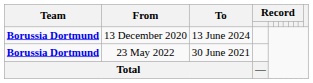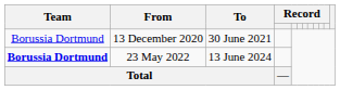 <table class="wikitable" style="text-align: center">
 <tr>
 <th rowspan="2">Team</th>
 <th rowspan="2">From</th>
 <th rowspan="2">To</th>
 <th colspan="8">Record</th>
 <th rowspan=2></th>
 </tr>
 <tr>
 <th></th>
 <th></th>
 <th></th>
 <th></th>
 <th></th>
 <th></th>
 <th></th>
 <th></th>
 </tr>
 <tr>
-<td><strong><a href='#'>Borussia Dortmund</a></strong></td>
+<td><a href='#'>Borussia Dortmund</a></td>
 <td>13 December 2020</td>
-<td>13 June 2024<br></td>
+<td>30 June 2021<br></td>
 <td></td>
 </tr>
 <tr>
 <td><strong><a href='#'>Borussia Dortmund</a></strong></td>
 <td>23 May 2022</td>
-<td>30 June 2021<br></td>
+<td>13 June 2024<br></td>
 <td></td>
 </tr>
 <tr>
 <th colspan="3">Total<br></th>
 <th>—</th>
 </tr>
 </table>
